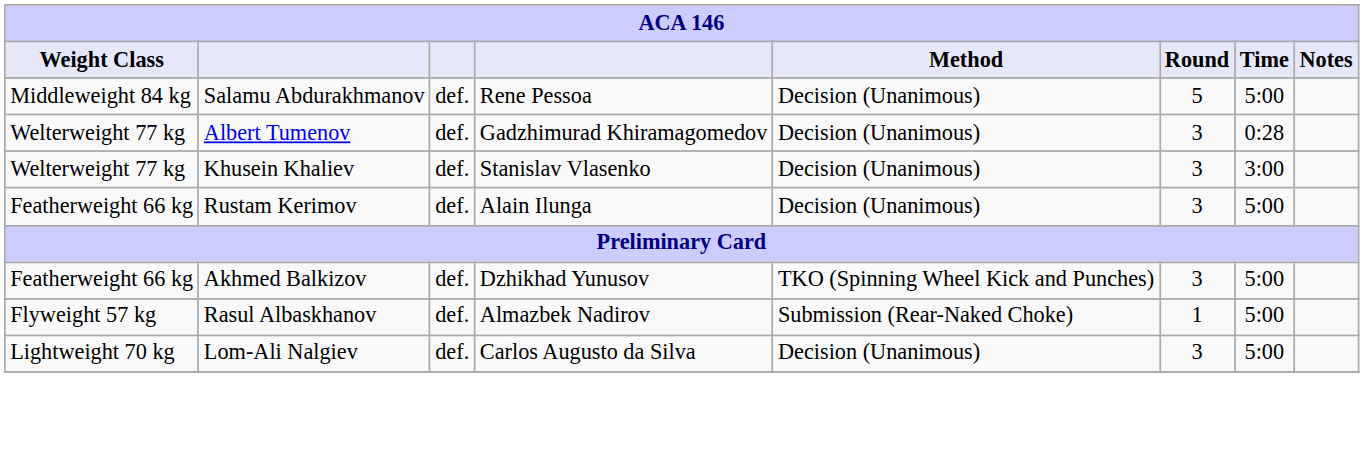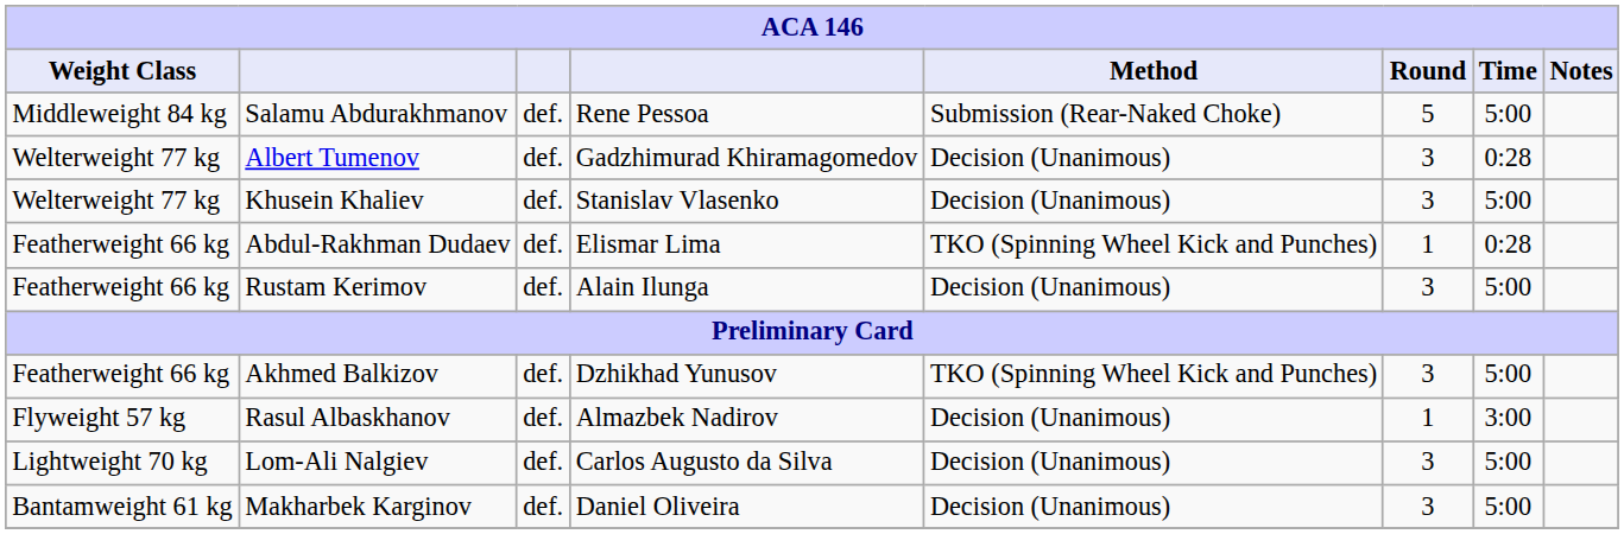 <table class="wikitable" style="font-size: 80%;">
 <tr>
 <th colspan="8" style="background-color: #ccf; color: #000080; text-align: center;"><strong>ACA 146</strong></th>
 </tr>
 <tr>
 <th colspan="1" style="background-color: #E6E8FA; color: #000000; text-align: center;">Weight Class</th>
 <th colspan="1" style="background-color: #E6E8FA; color: #000000; text-align: center;"></th>
 <th colspan="1" style="background-color: #E6E8FA; color: #000000; text-align: center;"></th>
 <th colspan="1" style="background-color: #E6E8FA; color: #000000; text-align: center;"></th>
 <th colspan="1" style="background-color: #E6E8FA; color: #000000; text-align: center;">Method</th>
 <th colspan="1" style="background-color: #E6E8FA; color: #000000; text-align: center;">Round</th>
 <th colspan="1" style="background-color: #E6E8FA; color: #000000; text-align: center;">Time</th>
 <th colspan="1" style="background-color: #E6E8FA; color: #000000; text-align: center;">Notes</th>
 </tr>
 <tr>
 <td>Middleweight 84 kg</td>
 <td> Salamu Abdurakhmanov</td>
 <td>def.</td>
 <td> Rene Pessoa</td>
-<td>Decision (Unanimous)</td>
+<td>Submission (Rear-Naked Choke)</td>
 <td align=center>5</td>
 <td align=center>5:00</td>
 <td></td>
 </tr>
 <tr>
 <td>Welterweight 77 kg</td>
 <td> <a href='#'>Albert Tumenov</a></td>
 <td>def.</td>
 <td> Gadzhimurad Khiramagomedov</td>
 <td>Decision (Unanimous)</td>
 <td align=center>3</td>
 <td align=center>0:28</td>
 <td></td>
 </tr>
 <tr>
 <td>Welterweight 77 kg</td>
 <td> Khusein Khaliev</td>
 <td>def.</td>
 <td> Stanislav Vlasenko</td>
 <td>Decision (Unanimous)</td>
 <td align=center>3</td>
-<td align=center>3:00</td>
+<td align=center>5:00</td>
+<td></td>
+</tr>
+<tr>
+<td>Featherweight 66 kg</td>
+<td> Abdul-Rakhman Dudaev</td>
+<td>def.</td>
+<td> Elismar Lima</td>
+<td>TKO (Spinning Wheel Kick and Punches)</td>
+<td align=center>1</td>
+<td align=center>0:28</td>
 <td></td>
 </tr>
 <tr>
 <td>Featherweight 66 kg</td>
 <td> Rustam Kerimov</td>
 <td>def.</td>
 <td> Alain Ilunga</td>
 <td>Decision (Unanimous)</td>
 <td align=center>3</td>
 <td align=center>5:00</td>
 <td></td>
 </tr>
 <tr>
 <th colspan="8" style="background-color: #ccf; color: #000080; text-align: center;"><strong>Preliminary Card</strong></th>
 </tr>
 <tr>
 <td>Featherweight 66 kg</td>
 <td> Akhmed Balkizov</td>
 <td>def.</td>
 <td> Dzhikhad Yunusov</td>
 <td>TKO (Spinning Wheel Kick and Punches)</td>
 <td align=center>3</td>
 <td align=center>5:00</td>
 <td></td>
 </tr>
 <tr>
 <td>Flyweight 57 kg</td>
 <td> Rasul Albaskhanov</td>
 <td>def.</td>
 <td> Almazbek Nadirov</td>
-<td>Submission (Rear-Naked Choke)</td>
+<td>Decision (Unanimous)</td>
 <td align=center>1</td>
-<td align=center>5:00</td>
+<td align=center>3:00</td>
 <td></td>
 </tr>
 <tr>
 <td>Lightweight 70 kg</td>
 <td> Lom-Ali Nalgiev</td>
 <td>def.</td>
 <td> Carlos Augusto da Silva</td>
 <td>Decision (Unanimous)</td>
 <td align=center>3</td>
 <td align=center>5:00</td>
 <td></td>
 </tr>
 <tr>
+<td>Bantamweight 61 kg</td>
+<td> Makharbek Karginov</td>
+<td>def.</td>
+<td> Daniel Oliveira</td>
+<td>Decision (Unanimous)</td>
+<td align=center>3</td>
+<td align=center>5:00</td>
+<td></td>
+</tr>
+<tr>
 </tr>
 </table>
